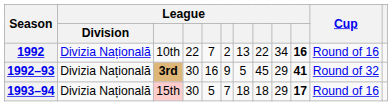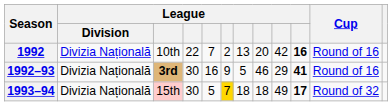 <table class="wikitable plainrowheaders" style="text-align: center;">
 <tr>
 <th rowspan=2 scope=col>Season</th>
 <th colspan=9>League</th>
 <th rowspan=2 scope=col><a href='#'>Cup</a></th>
 <th rowspan=2 scope=col></th>
 </tr>
 <tr>
 <th scope=col>Division</th>
 <th scope=col></th>
 <th scope=col></th>
 <th scope=col></th>
 <th scope=col></th>
 <th scope=col></th>
 <th scope=col></th>
 <th scope=col></th>
 <th scope=col></th>
 </tr>
 <tr>
 <th scope="row"><a href='#'>1992</a></th>
 <td><a href='#'>Divizia Națională</a></td>
 <td>10th</td>
 <td>22</td>
 <td>7</td>
 <td>2</td>
 <td>13</td>
-<td>22</td>
-<td>34</td>
+<td>20</td>
+<td>42</td>
 <td><strong>16</strong></td>
 <td><a href='#'>Round of 16</a></td>
 <td></td>
 </tr>
 <tr>
 <th scope="row"><a href='#'>1992–93</a></th>
 <td>Divizia Națională</td>
 <td bgcolor="#deb678"><strong>3rd</strong></td>
 <td>30</td>
 <td>16</td>
 <td>9</td>
 <td>5</td>
-<td>45</td>
+<td>46</td>
 <td>29</td>
 <td><strong>41</strong></td>
-<td><a href='#'>Round of 32</a></td>
+<td><a href='#'>Round of 16</a></td>
 <td></td>
 </tr>
 <tr>
 <th scope="row"><a href='#'>1993–94</a></th>
 <td>Divizia Națională</td>
 <td bgcolor="#FFCCCC"> 15th</td>
 <td>30</td>
 <td>5</td>
-<td>7</td>
+<td style="background: gold;">7</td>
 <td>18</td>
 <td>18</td>
-<td>29</td>
+<td>49</td>
 <td><strong>17</strong></td>
-<td><a href='#'>Round of 16</a></td>
+<td><a href='#'>Round of 32</a></td>
 <td></td>
 </tr>
 </table>
